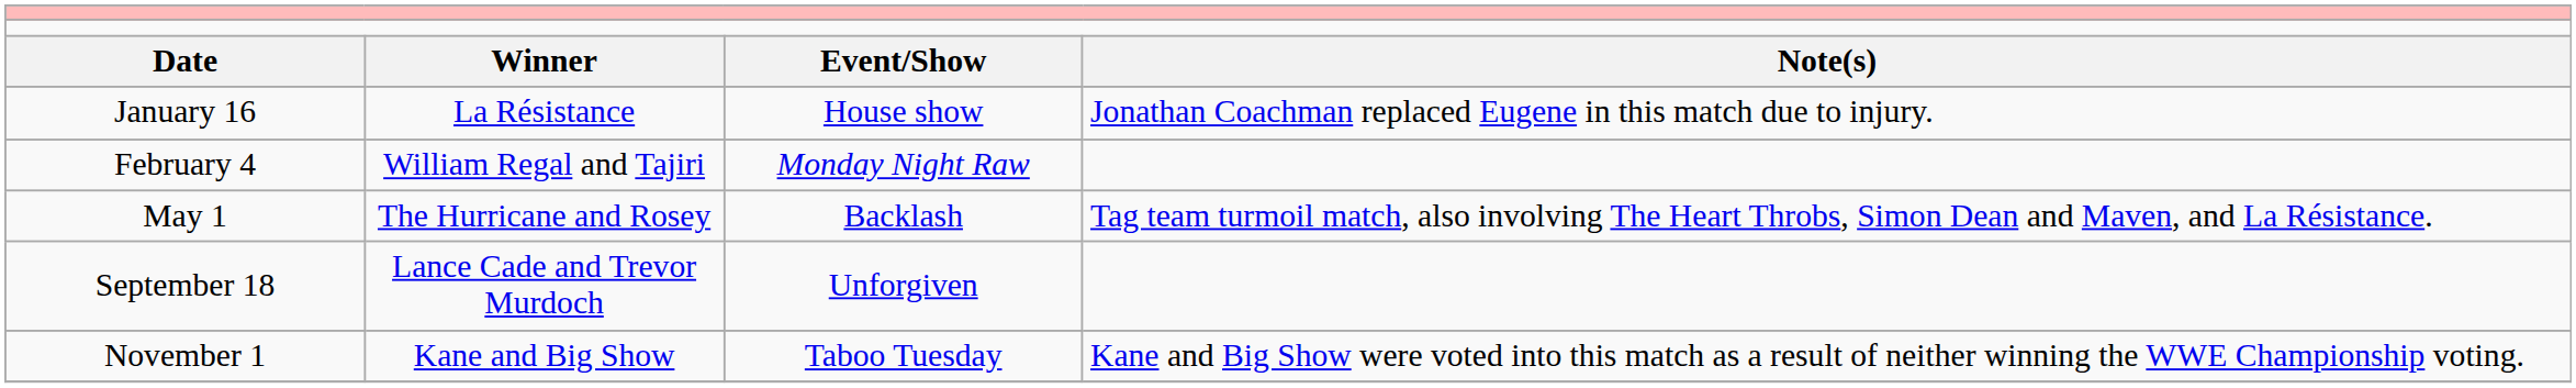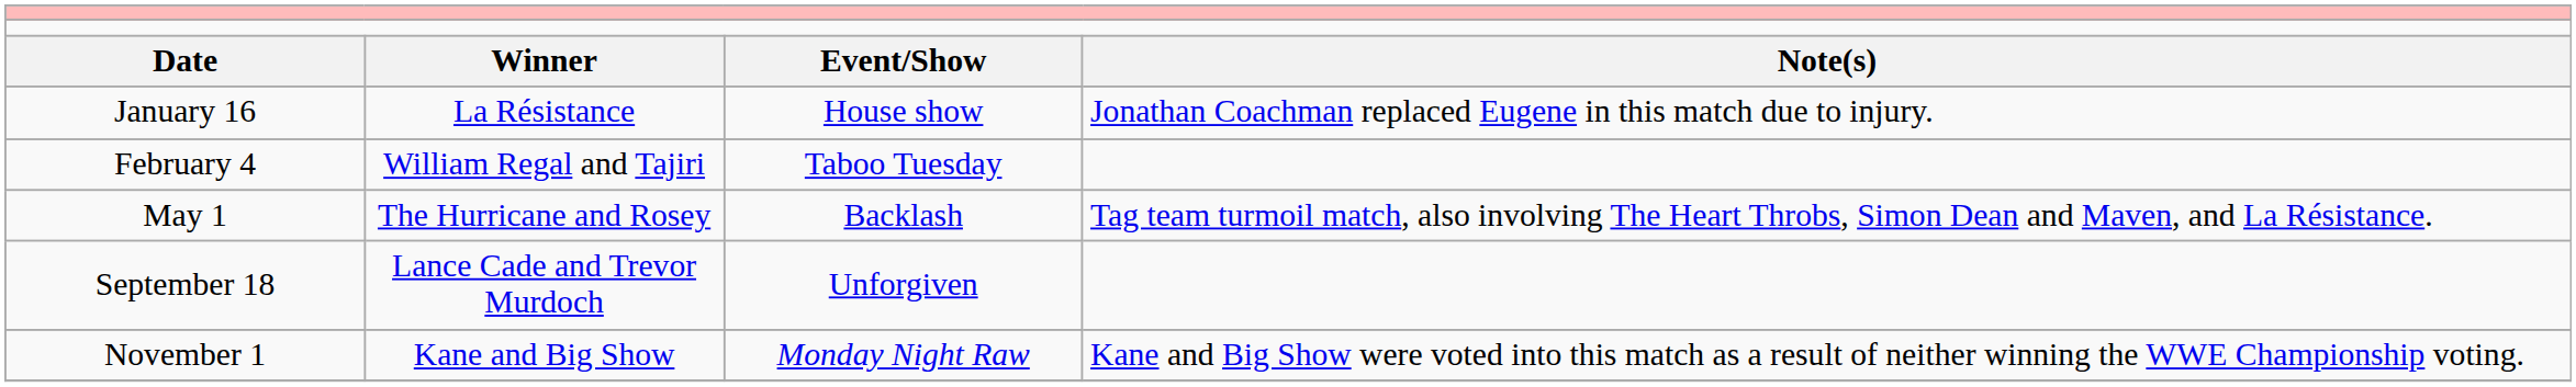 <table class="wikitable" style="text-align:center; width:100%;">
 <tr style="background:#FBB;">
 <td colspan="5"></td>
 </tr>
 <tr>
 <td colspan="5"><strong></strong></td>
 </tr>
 <tr>
 <th width=14%>Date</th>
 <th width=14%>Winner</th>
 <th width=14%>Event/Show</th>
 <th width=58%>Note(s)</th>
 </tr>
 <tr>
 <td>January 16</td>
 <td><a href='#'>La Résistance</a><br></td>
 <td><a href='#'>House show</a></td>
 <td align=left><a href='#'>Jonathan Coachman</a> replaced <a href='#'>Eugene</a> in this match due to injury.</td>
 </tr>
 <tr>
 <td>February 4<br></td>
 <td><a href='#'>William Regal</a> and <a href='#'>Tajiri</a></td>
-<td><em><a href='#'>Monday Night Raw</a></em></td>
+<td><a href='#'>Taboo Tuesday</a></td>
 <td></td>
 </tr>
 <tr>
 <td>May 1</td>
 <td><a href='#'>The Hurricane and Rosey</a></td>
 <td><a href='#'>Backlash</a></td>
 <td align=left><a href='#'>Tag team turmoil match</a>, also involving <a href='#'>The Heart Throbs</a>, <a href='#'>Simon Dean</a> and <a href='#'>Maven</a>, and <a href='#'>La Résistance</a>.</td>
 </tr>
 <tr>
 <td>September 18</td>
 <td><a href='#'>Lance Cade and Trevor Murdoch</a></td>
 <td><a href='#'>Unforgiven</a></td>
 <td></td>
 </tr>
 <tr>
 <td>November 1</td>
 <td><a href='#'>Kane and Big Show</a></td>
-<td><a href='#'>Taboo Tuesday</a></td>
+<td><em><a href='#'>Monday Night Raw</a></em></td>
 <td align=left><a href='#'>Kane</a> and <a href='#'>Big Show</a> were voted into this match as a result of neither winning the <a href='#'>WWE Championship</a> voting.</td>
 </tr>
 <tr>
 </tr>
 </table>
